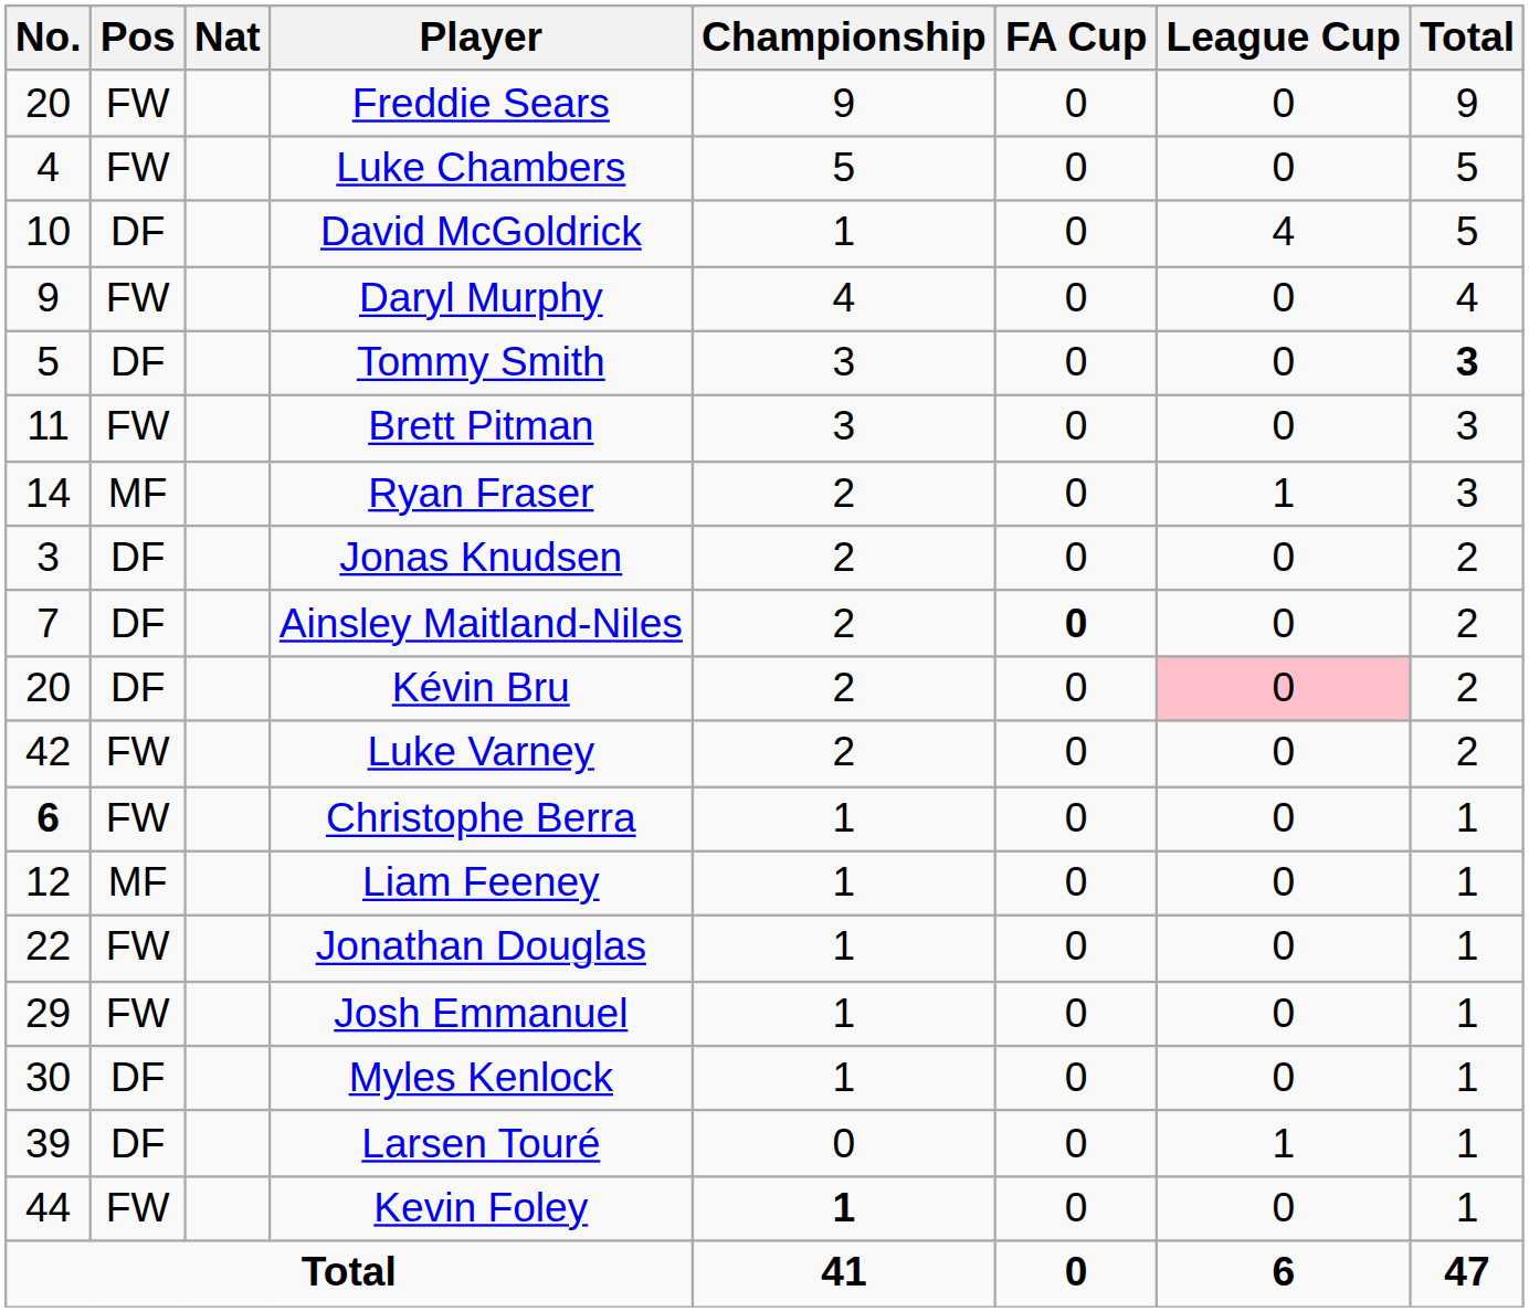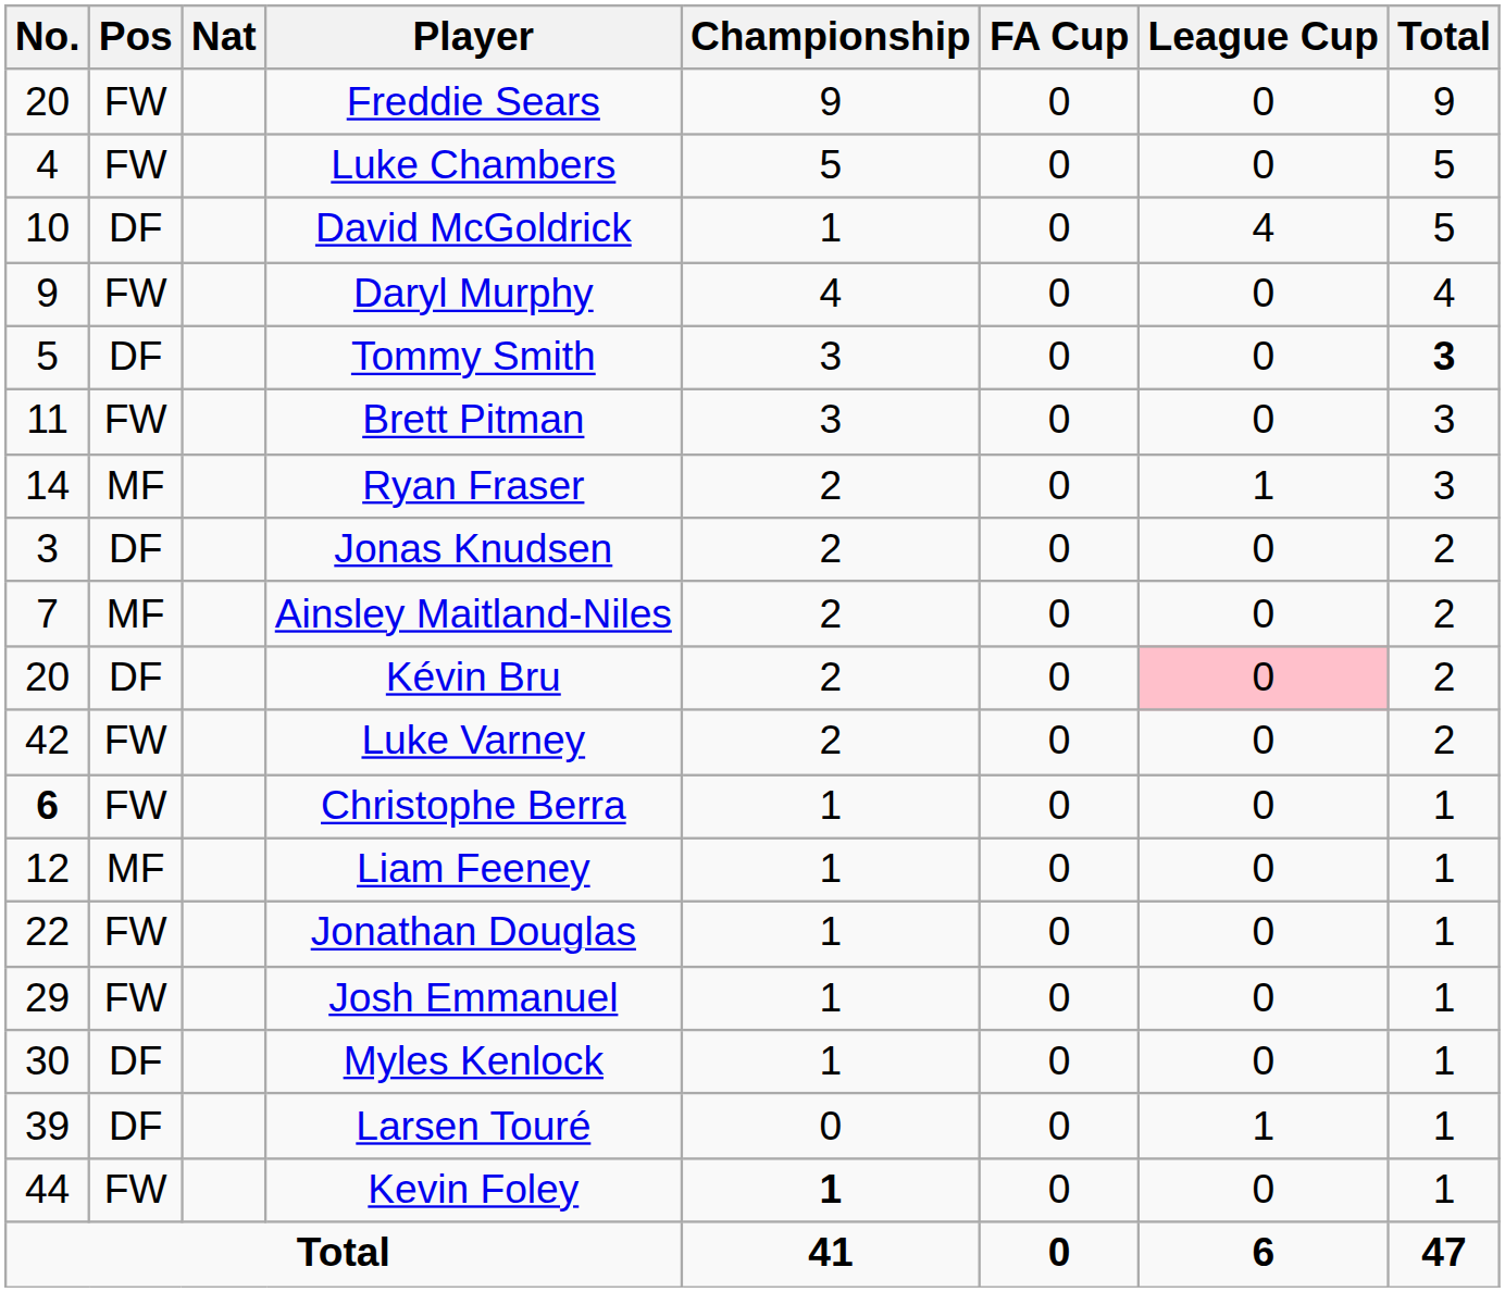 <table class="wikitable" style="text-align:center">
 <tr>
 <th width=0%>No.</th>
 <th width=0%>Pos</th>
 <th width=0%>Nat</th>
 <th width=0%>Player</th>
 <th width=0%>Championship</th>
 <th width=0%>FA Cup</th>
 <th width=0%>League Cup</th>
 <th width=0%>Total</th>
 </tr>
 <tr>
 <td>20</td>
 <td>FW</td>
 <td align="left"></td>
 <td><a href='#'>Freddie Sears</a></td>
 <td>9</td>
 <td>0</td>
 <td>0</td>
 <td>9</td>
 </tr>
 <tr>
 <td>4</td>
 <td>FW</td>
 <td align="left"></td>
 <td><a href='#'>Luke Chambers</a></td>
 <td>5</td>
 <td>0</td>
 <td>0</td>
 <td>5</td>
 </tr>
 <tr>
 <td>10</td>
 <td>DF</td>
 <td align="left"></td>
 <td><a href='#'>David McGoldrick</a></td>
 <td>1</td>
 <td>0</td>
 <td>4</td>
 <td>5</td>
 </tr>
 <tr>
 <td>9</td>
 <td>FW</td>
 <td align="left"></td>
 <td><a href='#'>Daryl Murphy</a></td>
 <td>4</td>
 <td>0</td>
 <td>0</td>
 <td>4</td>
 </tr>
 <tr>
 <td>5</td>
 <td>DF</td>
 <td align="left"></td>
 <td><a href='#'>Tommy Smith</a></td>
 <td>3</td>
 <td>0</td>
 <td>0</td>
 <td><strong>3</strong></td>
 </tr>
 <tr>
 <td>11</td>
 <td>FW</td>
 <td align="left"></td>
 <td><a href='#'>Brett Pitman</a></td>
 <td>3</td>
 <td>0</td>
 <td>0</td>
 <td>3</td>
 </tr>
 <tr>
 <td>14</td>
 <td>MF</td>
 <td align="left"></td>
 <td><a href='#'>Ryan Fraser</a></td>
 <td>2</td>
 <td>0</td>
 <td>1</td>
 <td>3</td>
 </tr>
 <tr>
 <td>3</td>
 <td>DF</td>
 <td align="left"></td>
 <td><a href='#'>Jonas Knudsen</a></td>
 <td>2</td>
 <td>0</td>
 <td>0</td>
 <td>2</td>
 </tr>
 <tr>
 <td>7</td>
-<td>DF</td>
+<td>MF</td>
 <td align="left"></td>
 <td><a href='#'>Ainsley Maitland-Niles</a></td>
 <td>2</td>
-<td><strong>0</strong></td>
+<td>0</td>
 <td>0</td>
 <td>2</td>
 </tr>
 <tr>
 <td>20</td>
 <td>DF</td>
 <td align="left"></td>
 <td><a href='#'>Kévin Bru</a></td>
 <td>2</td>
 <td>0</td>
 <td style="background: pink;">0</td>
 <td>2</td>
 </tr>
 <tr>
 <td>42</td>
 <td>FW</td>
 <td align="left"></td>
 <td><a href='#'>Luke Varney</a></td>
 <td>2</td>
 <td>0</td>
 <td>0</td>
 <td>2</td>
 </tr>
 <tr>
 <td><strong>6</strong></td>
 <td>FW</td>
 <td align="left"></td>
 <td><a href='#'>Christophe Berra</a></td>
 <td>1</td>
 <td>0</td>
 <td>0</td>
 <td>1</td>
 </tr>
 <tr>
 <td>12</td>
 <td>MF</td>
 <td align="left"></td>
 <td><a href='#'>Liam Feeney</a></td>
 <td>1</td>
 <td>0</td>
 <td>0</td>
 <td>1</td>
 </tr>
 <tr>
 <td>22</td>
 <td>FW</td>
 <td align="left"></td>
 <td><a href='#'>Jonathan Douglas</a></td>
 <td>1</td>
 <td>0</td>
 <td>0</td>
 <td>1</td>
 </tr>
 <tr>
 <td>29</td>
 <td>FW</td>
 <td align="left"></td>
 <td><a href='#'>Josh Emmanuel</a></td>
 <td>1</td>
 <td>0</td>
 <td>0</td>
 <td>1</td>
 </tr>
 <tr>
 <td>30</td>
 <td>DF</td>
 <td align="left"></td>
 <td><a href='#'>Myles Kenlock</a></td>
 <td>1</td>
 <td>0</td>
 <td>0</td>
 <td>1</td>
 </tr>
 <tr>
 <td>39</td>
 <td>DF</td>
 <td align="left"></td>
 <td><a href='#'>Larsen Touré</a></td>
 <td>0</td>
 <td>0</td>
 <td>1</td>
 <td>1</td>
 </tr>
 <tr>
 <td>44</td>
 <td>FW</td>
 <td align="left"></td>
 <td><a href='#'>Kevin Foley</a></td>
 <td><strong>1</strong></td>
 <td>0</td>
 <td>0</td>
 <td>1</td>
 </tr>
 <tr>
 <td colspan=4><strong>Total</strong></td>
 <td><strong>41</strong></td>
 <td><strong>0</strong></td>
 <td><strong>6</strong></td>
 <td><strong>47</strong></td>
 </tr>
 </table>
